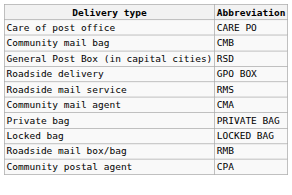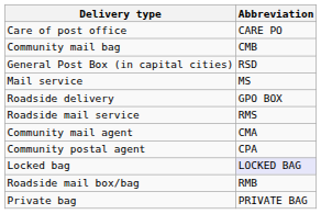 <table class="wikitable">
 <tr>
 <th>Delivery type</th>
 <th>Abbreviation</th>
 </tr>
 <tr>
 <td>Care of post office</td>
 <td>CARE PO</td>
 </tr>
 <tr>
 <td>Community mail bag</td>
 <td>CMB</td>
 </tr>
 <tr>
 <td>General Post Box (in capital cities)</td>
 <td>RSD</td>
 </tr>
 <tr>
+<td>Mail service</td>
+<td>MS</td>
+</tr>
+<tr>
 <td>Roadside delivery</td>
 <td>GPO BOX</td>
 </tr>
 <tr>
 <td>Roadside mail service</td>
 <td>RMS</td>
 </tr>
 <tr>
 <td>Community mail agent</td>
 <td>CMA</td>
 </tr>
 <tr>
-<td>Private bag</td>
-<td>PRIVATE BAG</td>
+<td>Community postal agent</td>
+<td>CPA</td>
 </tr>
 <tr>
 <td>Locked bag</td>
-<td>LOCKED BAG</td>
+<td style="background: lavender;">LOCKED BAG</td>
 </tr>
 <tr>
 <td>Roadside mail box/bag</td>
 <td>RMB</td>
 </tr>
 <tr>
-<td>Community postal agent</td>
-<td>CPA</td>
+<td>Private bag</td>
+<td>PRIVATE BAG</td>
 </tr>
 </table>
